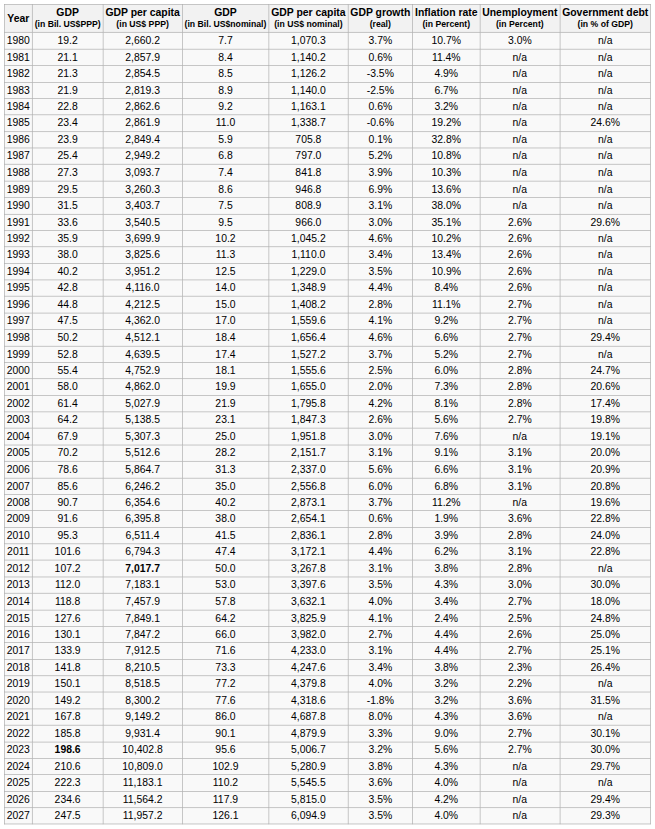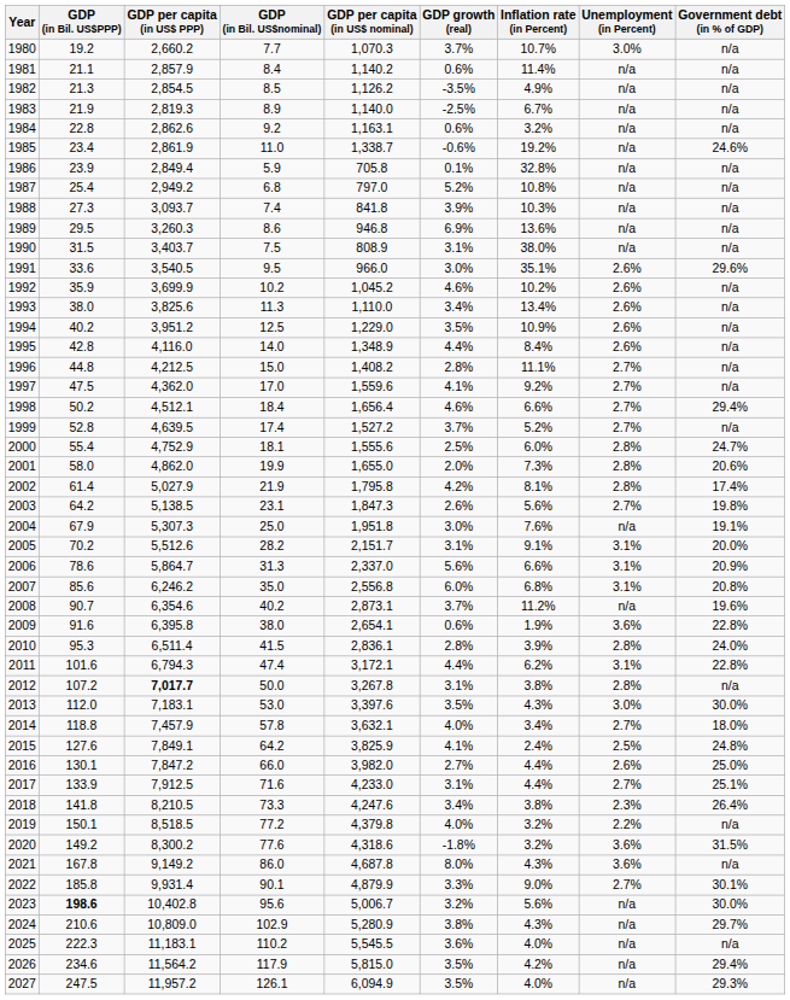 <table class="wikitable" style="text-align:center;">
 <tr>
 <th>Year</th>
 <th>GDP<br><small>(in Bil. US$PPP)</small></th>
 <th>GDP per capita<br><small>(in US$ PPP)</small></th>
 <th>GDP<br><small>(in Bil. US$nominal)</small></th>
 <th>GDP per capita<br><small>(in US$ nominal)</small></th>
 <th>GDP growth<br><small>(real)</small></th>
 <th>Inflation rate<br><small>(in Percent)</small></th>
 <th>Unemployment<br><small>(in Percent)</small></th>
 <th>Government debt<br><small>(in % of GDP)</small></th>
 </tr>
 <tr>
 <td>1980</td>
 <td>19.2</td>
 <td>2,660.2</td>
 <td>7.7</td>
 <td>1,070.3</td>
 <td>3.7%</td>
 <td>10.7%</td>
 <td>3.0%</td>
 <td>n/a</td>
 </tr>
 <tr>
 <td>1981</td>
 <td>21.1</td>
 <td>2,857.9</td>
 <td>8.4</td>
 <td>1,140.2</td>
 <td>0.6%</td>
 <td>11.4%</td>
 <td>n/a</td>
 <td>n/a</td>
 </tr>
 <tr>
 <td>1982</td>
 <td>21.3</td>
 <td>2,854.5</td>
 <td>8.5</td>
 <td>1,126.2</td>
 <td>-3.5%</td>
 <td>4.9%</td>
 <td>n/a</td>
 <td>n/a</td>
 </tr>
 <tr>
 <td>1983</td>
 <td>21.9</td>
 <td>2,819.3</td>
 <td>8.9</td>
 <td>1,140.0</td>
 <td>-2.5%</td>
 <td>6.7%</td>
 <td>n/a</td>
 <td>n/a</td>
 </tr>
 <tr>
 <td>1984</td>
 <td>22.8</td>
 <td>2,862.6</td>
 <td>9.2</td>
 <td>1,163.1</td>
 <td>0.6%</td>
 <td>3.2%</td>
 <td>n/a</td>
 <td>n/a</td>
 </tr>
 <tr>
 <td>1985</td>
 <td>23.4</td>
 <td>2,861.9</td>
 <td>11.0</td>
 <td>1,338.7</td>
 <td>-0.6%</td>
 <td>19.2%</td>
 <td>n/a</td>
 <td>24.6%</td>
 </tr>
 <tr>
 <td>1986</td>
 <td>23.9</td>
 <td>2,849.4</td>
 <td>5.9</td>
 <td>705.8</td>
 <td>0.1%</td>
 <td>32.8%</td>
 <td>n/a</td>
 <td>n/a</td>
 </tr>
 <tr>
 <td>1987</td>
 <td>25.4</td>
 <td>2,949.2</td>
 <td>6.8</td>
 <td>797.0</td>
 <td>5.2%</td>
 <td>10.8%</td>
 <td>n/a</td>
 <td>n/a</td>
 </tr>
 <tr>
 <td>1988</td>
 <td>27.3</td>
 <td>3,093.7</td>
 <td>7.4</td>
 <td>841.8</td>
 <td>3.9%</td>
 <td>10.3%</td>
 <td>n/a</td>
 <td>n/a</td>
 </tr>
 <tr>
 <td>1989</td>
 <td>29.5</td>
 <td>3,260.3</td>
 <td>8.6</td>
 <td>946.8</td>
 <td>6.9%</td>
 <td>13.6%</td>
 <td>n/a</td>
 <td>n/a</td>
 </tr>
 <tr>
 <td>1990</td>
 <td>31.5</td>
 <td>3,403.7</td>
 <td>7.5</td>
 <td>808.9</td>
 <td>3.1%</td>
 <td>38.0%</td>
 <td>n/a</td>
 <td>n/a</td>
 </tr>
 <tr>
 <td>1991</td>
 <td>33.6</td>
 <td>3,540.5</td>
 <td>9.5</td>
 <td>966.0</td>
 <td>3.0%</td>
 <td>35.1%</td>
 <td>2.6%</td>
 <td>29.6%</td>
 </tr>
 <tr>
 <td>1992</td>
 <td>35.9</td>
 <td>3,699.9</td>
 <td>10.2</td>
 <td>1,045.2</td>
 <td>4.6%</td>
 <td>10.2%</td>
 <td>2.6%</td>
 <td>n/a</td>
 </tr>
 <tr>
 <td>1993</td>
 <td>38.0</td>
 <td>3,825.6</td>
 <td>11.3</td>
 <td>1,110.0</td>
 <td>3.4%</td>
 <td>13.4%</td>
 <td>2.6%</td>
 <td>n/a</td>
 </tr>
 <tr>
 <td>1994</td>
 <td>40.2</td>
 <td>3,951.2</td>
 <td>12.5</td>
 <td>1,229.0</td>
 <td>3.5%</td>
 <td>10.9%</td>
 <td>2.6%</td>
 <td>n/a</td>
 </tr>
 <tr>
 <td>1995</td>
 <td>42.8</td>
 <td>4,116.0</td>
 <td>14.0</td>
 <td>1,348.9</td>
 <td>4.4%</td>
 <td>8.4%</td>
 <td>2.6%</td>
 <td>n/a</td>
 </tr>
 <tr>
 <td>1996</td>
 <td>44.8</td>
 <td>4,212.5</td>
 <td>15.0</td>
 <td>1,408.2</td>
 <td>2.8%</td>
 <td>11.1%</td>
 <td>2.7%</td>
 <td>n/a</td>
 </tr>
 <tr>
 <td>1997</td>
 <td>47.5</td>
 <td>4,362.0</td>
 <td>17.0</td>
 <td>1,559.6</td>
 <td>4.1%</td>
 <td>9.2%</td>
 <td>2.7%</td>
 <td>n/a</td>
 </tr>
 <tr>
 <td>1998</td>
 <td>50.2</td>
 <td>4,512.1</td>
 <td>18.4</td>
 <td>1,656.4</td>
 <td>4.6%</td>
 <td>6.6%</td>
 <td>2.7%</td>
 <td>29.4%</td>
 </tr>
 <tr>
 <td>1999</td>
 <td>52.8</td>
 <td>4,639.5</td>
 <td>17.4</td>
 <td>1,527.2</td>
 <td>3.7%</td>
 <td>5.2%</td>
 <td>2.7%</td>
 <td>n/a</td>
 </tr>
 <tr>
 <td>2000</td>
 <td>55.4</td>
 <td>4,752.9</td>
 <td>18.1</td>
 <td>1,555.6</td>
 <td>2.5%</td>
 <td>6.0%</td>
 <td>2.8%</td>
 <td>24.7%</td>
 </tr>
 <tr>
 <td>2001</td>
 <td>58.0</td>
 <td>4,862.0</td>
 <td>19.9</td>
 <td>1,655.0</td>
 <td>2.0%</td>
 <td>7.3%</td>
 <td>2.8%</td>
 <td>20.6%</td>
 </tr>
 <tr>
 <td>2002</td>
 <td>61.4</td>
 <td>5,027.9</td>
 <td>21.9</td>
 <td>1,795.8</td>
 <td>4.2%</td>
 <td>8.1%</td>
 <td>2.8%</td>
 <td>17.4%</td>
 </tr>
 <tr>
 <td>2003</td>
 <td>64.2</td>
 <td>5,138.5</td>
 <td>23.1</td>
 <td>1,847.3</td>
 <td>2.6%</td>
 <td>5.6%</td>
 <td>2.7%</td>
 <td>19.8%</td>
 </tr>
 <tr>
 <td>2004</td>
 <td>67.9</td>
 <td>5,307.3</td>
 <td>25.0</td>
 <td>1,951.8</td>
 <td>3.0%</td>
 <td>7.6%</td>
 <td>n/a</td>
 <td>19.1%</td>
 </tr>
 <tr>
 <td>2005</td>
 <td>70.2</td>
 <td>5,512.6</td>
 <td>28.2</td>
 <td>2,151.7</td>
 <td>3.1%</td>
 <td>9.1%</td>
 <td>3.1%</td>
 <td>20.0%</td>
 </tr>
 <tr>
 <td>2006</td>
 <td>78.6</td>
 <td>5,864.7</td>
 <td>31.3</td>
 <td>2,337.0</td>
 <td>5.6%</td>
 <td>6.6%</td>
 <td>3.1%</td>
 <td>20.9%</td>
 </tr>
 <tr>
 <td>2007</td>
 <td>85.6</td>
 <td>6,246.2</td>
 <td>35.0</td>
 <td>2,556.8</td>
 <td>6.0%</td>
 <td>6.8%</td>
 <td>3.1%</td>
 <td>20.8%</td>
 </tr>
 <tr>
 <td>2008</td>
 <td>90.7</td>
 <td>6,354.6</td>
 <td>40.2</td>
 <td>2,873.1</td>
 <td>3.7%</td>
 <td>11.2%</td>
 <td>n/a</td>
 <td>19.6%</td>
 </tr>
 <tr>
 <td>2009</td>
 <td>91.6</td>
 <td>6,395.8</td>
 <td>38.0</td>
 <td>2,654.1</td>
 <td>0.6%</td>
 <td>1.9%</td>
 <td>3.6%</td>
 <td>22.8%</td>
 </tr>
 <tr>
 <td>2010</td>
 <td>95.3</td>
 <td>6,511.4</td>
 <td>41.5</td>
 <td>2,836.1</td>
 <td>2.8%</td>
 <td>3.9%</td>
 <td>2.8%</td>
 <td>24.0%</td>
 </tr>
 <tr>
 <td>2011</td>
 <td>101.6</td>
 <td>6,794.3</td>
 <td>47.4</td>
 <td>3,172.1</td>
 <td>4.4%</td>
 <td>6.2%</td>
 <td>3.1%</td>
 <td>22.8%</td>
 </tr>
 <tr>
 <td>2012</td>
 <td>107.2</td>
 <td><strong>7,017.7</strong></td>
 <td>50.0</td>
 <td>3,267.8</td>
 <td>3.1%</td>
 <td>3.8%</td>
 <td>2.8%</td>
 <td>n/a</td>
 </tr>
 <tr>
 <td>2013</td>
 <td>112.0</td>
 <td>7,183.1</td>
 <td>53.0</td>
 <td>3,397.6</td>
 <td>3.5%</td>
 <td>4.3%</td>
 <td>3.0%</td>
 <td>30.0%</td>
 </tr>
 <tr>
 <td>2014</td>
 <td>118.8</td>
 <td>7,457.9</td>
 <td>57.8</td>
 <td>3,632.1</td>
 <td>4.0%</td>
 <td>3.4%</td>
 <td>2.7%</td>
 <td>18.0%</td>
 </tr>
 <tr>
 <td>2015</td>
 <td>127.6</td>
 <td>7,849.1</td>
 <td>64.2</td>
 <td>3,825.9</td>
 <td>4.1%</td>
 <td>2.4%</td>
 <td>2.5%</td>
 <td>24.8%</td>
 </tr>
 <tr>
 <td>2016</td>
 <td>130.1</td>
 <td>7,847.2</td>
 <td>66.0</td>
 <td>3,982.0</td>
 <td>2.7%</td>
 <td>4.4%</td>
 <td>2.6%</td>
 <td>25.0%</td>
 </tr>
 <tr>
 <td>2017</td>
 <td>133.9</td>
 <td>7,912.5</td>
 <td>71.6</td>
 <td>4,233.0</td>
 <td>3.1%</td>
 <td>4.4%</td>
 <td>2.7%</td>
 <td>25.1%</td>
 </tr>
 <tr>
 <td>2018</td>
 <td>141.8</td>
 <td>8,210.5</td>
 <td>73.3</td>
 <td>4,247.6</td>
 <td>3.4%</td>
 <td>3.8%</td>
 <td>2.3%</td>
 <td>26.4%</td>
 </tr>
 <tr>
 <td>2019</td>
 <td>150.1</td>
 <td>8,518.5</td>
 <td>77.2</td>
 <td>4,379.8</td>
 <td>4.0%</td>
 <td>3.2%</td>
 <td>2.2%</td>
 <td>n/a</td>
 </tr>
 <tr>
 <td>2020</td>
 <td>149.2</td>
 <td>8,300.2</td>
 <td>77.6</td>
 <td>4,318.6</td>
 <td>-1.8%</td>
 <td>3.2%</td>
 <td>3.6%</td>
 <td>31.5%</td>
 </tr>
 <tr>
 <td>2021</td>
 <td>167.8</td>
 <td>9,149.2</td>
 <td>86.0</td>
 <td>4,687.8</td>
 <td>8.0%</td>
 <td>4.3%</td>
 <td>3.6%</td>
 <td>n/a</td>
 </tr>
 <tr>
 <td>2022</td>
 <td>185.8</td>
 <td>9,931.4</td>
 <td>90.1</td>
 <td>4,879.9</td>
 <td>3.3%</td>
 <td>9.0%</td>
 <td>2.7%</td>
 <td>30.1%</td>
 </tr>
 <tr>
 <td>2023</td>
 <td><strong>198.6</strong></td>
 <td>10,402.8</td>
 <td>95.6</td>
 <td>5,006.7</td>
 <td>3.2%</td>
 <td>5.6%</td>
-<td>2.7%</td>
+<td>n/a</td>
 <td>30.0%</td>
 </tr>
 <tr>
 <td>2024</td>
 <td>210.6</td>
 <td>10,809.0</td>
 <td>102.9</td>
 <td>5,280.9</td>
 <td>3.8%</td>
 <td>4.3%</td>
 <td>n/a</td>
 <td>29.7%</td>
 </tr>
 <tr>
 <td>2025</td>
 <td>222.3</td>
 <td>11,183.1</td>
 <td>110.2</td>
 <td>5,545.5</td>
 <td>3.6%</td>
 <td>4.0%</td>
 <td>n/a</td>
 <td>n/a</td>
 </tr>
 <tr>
 <td>2026</td>
 <td>234.6</td>
 <td>11,564.2</td>
 <td>117.9</td>
 <td>5,815.0</td>
 <td>3.5%</td>
 <td>4.2%</td>
 <td>n/a</td>
 <td>29.4%</td>
 </tr>
 <tr>
 <td>2027</td>
 <td>247.5</td>
 <td>11,957.2</td>
 <td>126.1</td>
 <td>6,094.9</td>
 <td>3.5%</td>
 <td>4.0%</td>
 <td>n/a</td>
 <td>29.3%</td>
 </tr>
 </table>
